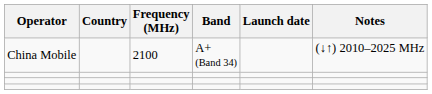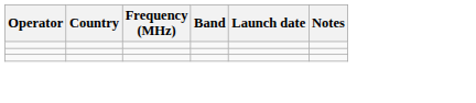 <table class="wikitable sortable">
 <tr>
 <th>Operator</th>
 <th>Country</th>
 <th>Frequency<br>(MHz)</th>
 <th>Band</th>
 <th>Launch date</th>
 <th class="sortable">Notes</th>
-</tr>
-<tr>
-<td>China Mobile</td>
-<td></td>
-<td>2100</td>
-<td>A+<br><small>(Band 34)</small></td>
-<td></td>
-<td>(↓↑) 2010–2025 MHz<br><br></td>
 </tr>
 <tr>
 <td></td>
 <td></td>
 <td></td>
 <td></td>
 <td></td>
 <td></td>
 </tr>
 <tr>
 <td></td>
 <td></td>
 <td></td>
 <td></td>
 <td></td>
 <td></td>
 </tr>
 <tr>
 <td></td>
 <td></td>
 <td></td>
 <td></td>
 <td></td>
 <td></td>
 </tr>
 </table>
